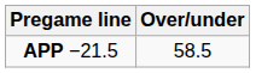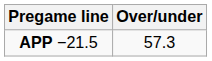 <table class="wikitable">
 <tr align="center">
 <th style=>Pregame line</th>
 <th style=>Over/under</th>
 </tr>
 <tr align="center">
 <td><strong>APP</strong> −21.5</td>
-<td>58.5</td>
+<td>57.3</td>
 </tr>
 </table>
